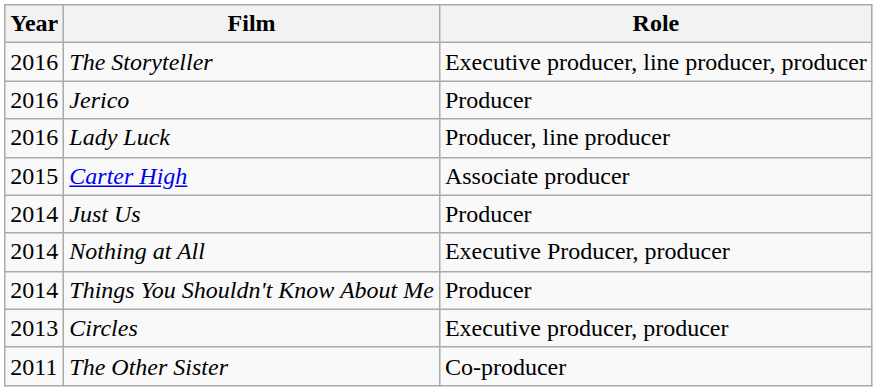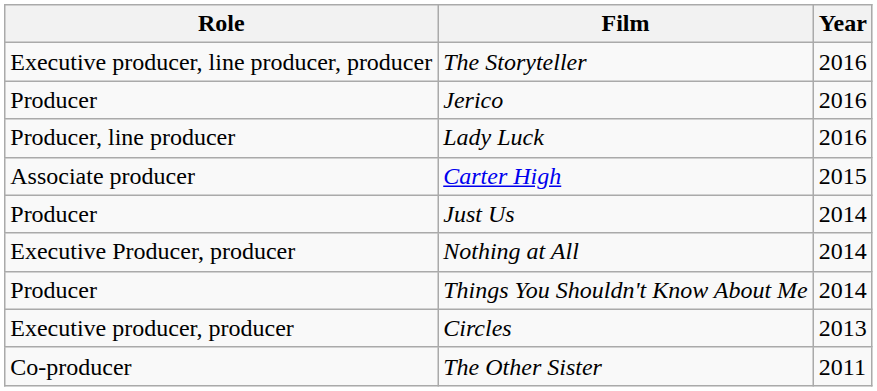 <table class="wikitable">
 <tr>
+<th>Role</th>
+<th>Film</th>
 <th>Year</th>
-<th>Film</th>
-<th>Role</th>
 </tr>
 <tr>
+<td>Executive producer, line producer, producer</td>
+<td><em>The Storyteller</em></td>
 <td>2016</td>
-<td><em>The Storyteller</em></td>
-<td>Executive producer, line producer, producer</td>
 </tr>
 <tr>
+<td>Producer</td>
+<td><em>Jerico</em></td>
 <td>2016</td>
-<td><em>Jerico</em></td>
-<td>Producer</td>
 </tr>
 <tr>
+<td>Producer, line producer</td>
+<td><em>Lady Luck</em></td>
 <td>2016</td>
-<td><em>Lady Luck</em></td>
-<td>Producer, line producer</td>
 </tr>
 <tr>
+<td>Associate producer</td>
+<td><em><a href='#'>Carter High</a></em></td>
 <td>2015</td>
-<td><em><a href='#'>Carter High</a></em></td>
-<td>Associate producer</td>
 </tr>
 <tr>
+<td>Producer</td>
+<td><em>Just Us</em></td>
 <td>2014</td>
-<td><em>Just Us</em></td>
-<td>Producer</td>
 </tr>
 <tr>
+<td>Executive Producer, producer</td>
+<td><em>Nothing at All</em></td>
 <td>2014</td>
-<td><em>Nothing at All</em></td>
-<td>Executive Producer, producer</td>
 </tr>
 <tr>
+<td>Producer</td>
+<td><em>Things You Shouldn't Know About Me</em></td>
 <td>2014</td>
-<td><em>Things You Shouldn't Know About Me</em></td>
-<td>Producer</td>
 </tr>
 <tr>
+<td>Executive producer, producer</td>
+<td><em>Circles</em></td>
 <td>2013</td>
-<td><em>Circles</em></td>
-<td>Executive producer, producer</td>
 </tr>
 <tr>
+<td>Co-producer</td>
+<td><em>The Other Sister</em></td>
 <td>2011</td>
-<td><em>The Other Sister</em></td>
-<td>Co-producer</td>
 </tr>
 </table>
